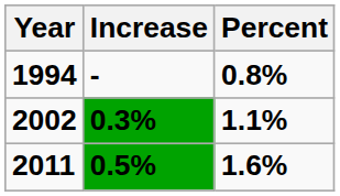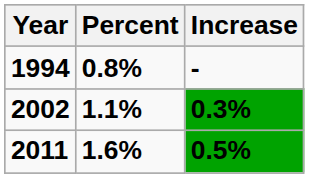 <table class="wikitable">
 <tr>
 <th><strong>Year</strong></th>
+<th><strong>Percent</strong></th>
 <th><strong>Increase</strong></th>
-<th><strong>Percent</strong></th>
 </tr>
 <tr>
 <td><strong>1994</strong></td>
+<td><strong>0.8%</strong></td>
 <td><strong>-</strong></td>
-<td><strong>0.8%</strong></td>
 </tr>
 <tr>
 <td><strong>2002</strong></td>
+<td><strong>1.1%</strong></td>
 <td style="background: #00A300"><strong>0.3%</strong></td>
-<td><strong>1.1%</strong></td>
 </tr>
 <tr>
 <td><strong>2011</strong></td>
+<td><strong>1.6%</strong></td>
 <td style="background: #00A300"><strong>0.5%</strong></td>
-<td><strong>1.6%</strong></td>
 </tr>
 </table>
